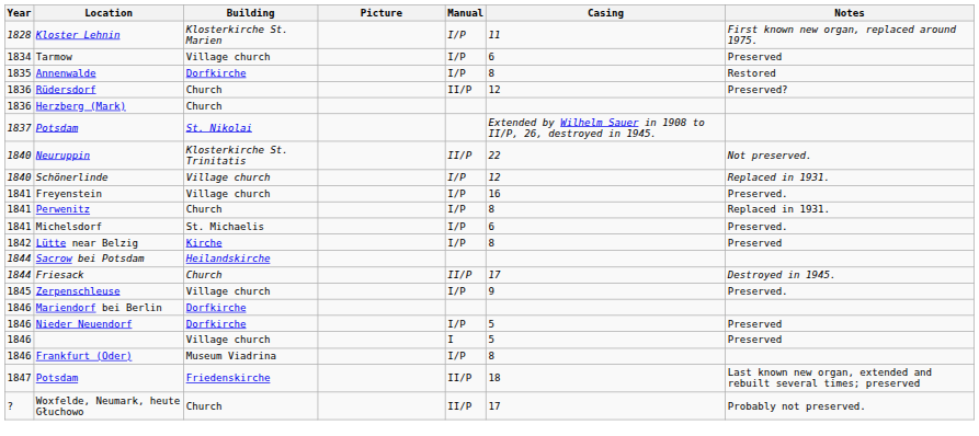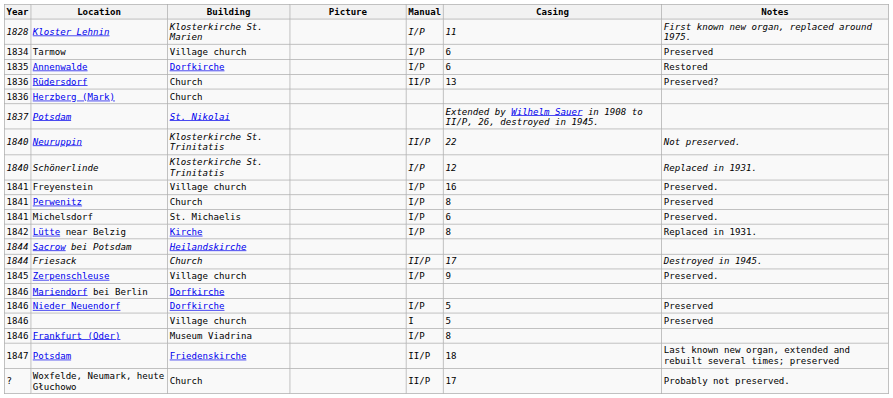 <table class="wikitable sortable" width="100%">
 <tr class="hintergrundfarbe5">
 <th>Year</th>
 <th>Location</th>
 <th>Building</th>
 <th class=unsortable style="width:160px">Picture</th>
 <th>Manual</th>
 <th>Casing</th>
 <th class="unsortable">Notes</th>
 </tr>
 <tr style="font-style:italic;">
 <td>1828</td>
 <td><a href='#'>Kloster Lehnin</a></td>
 <td>Klosterkirche St. Marien</td>
 <td></td>
 <td>I/P</td>
 <td>11</td>
 <td>First known new organ, replaced around 1975.</td>
 </tr>
 <tr>
 <td>1834</td>
 <td>Tarmow</td>
 <td>Village church</td>
 <td></td>
 <td>I/P</td>
 <td>6</td>
 <td>Preserved</td>
 </tr>
 <tr>
 <td>1835</td>
 <td><a href='#'>Annenwalde</a></td>
 <td><a href='#'>Dorfkirche</a></td>
 <td></td>
 <td>I/P</td>
-<td>8</td>
+<td>6</td>
 <td>Restored</td>
 </tr>
 <tr>
 <td>1836</td>
 <td><a href='#'>Rüdersdorf</a></td>
 <td>Church</td>
 <td></td>
 <td>II/P</td>
-<td>12</td>
+<td>13</td>
 <td>Preserved?</td>
 </tr>
 <tr>
 <td>1836</td>
 <td><a href='#'>Herzberg (Mark)</a></td>
 <td>Church</td>
 <td></td>
 <td></td>
 <td></td>
 <td></td>
 </tr>
 <tr style="font-style:italic;">
 <td>1837</td>
 <td><a href='#'>Potsdam</a></td>
 <td><a href='#'>St. Nikolai</a></td>
 <td></td>
 <td></td>
 <td>Extended by <a href='#'>Wilhelm Sauer</a> in 1908 to II/P, 26, destroyed in 1945.</td>
 </tr>
 <tr style="font-style:italic;">
 <td>1840</td>
 <td><a href='#'>Neuruppin</a></td>
 <td>Klosterkirche St. Trinitatis</td>
 <td></td>
 <td>II/P</td>
 <td>22</td>
 <td>Not preserved.</td>
 </tr>
 <tr style="font-style:italic;">
 <td>1840</td>
 <td>Schönerlinde</td>
-<td>Village church</td>
+<td>Klosterkirche St. Trinitatis</td>
 <td></td>
 <td>I/P</td>
 <td>12</td>
 <td>Replaced in 1931.</td>
 </tr>
 <tr>
 <td>1841</td>
 <td>Freyenstein</td>
 <td>Village church</td>
 <td></td>
 <td>I/P</td>
 <td>16</td>
 <td>Preserved.</td>
 </tr>
 <tr>
 <td>1841</td>
 <td><a href='#'>Perwenitz</a></td>
 <td>Church</td>
 <td></td>
 <td>I/P</td>
 <td>8</td>
-<td>Replaced in 1931.</td>
+<td>Preserved</td>
 </tr>
 <tr>
 <td>1841</td>
 <td>Michelsdorf</td>
 <td>St. Michaelis</td>
 <td></td>
 <td>I/P</td>
 <td>6</td>
 <td>Preserved.</td>
 </tr>
 <tr>
 <td>1842</td>
 <td><a href='#'>Lütte</a> near Belzig</td>
 <td><a href='#'>Kirche</a></td>
 <td></td>
 <td>I/P</td>
 <td>8</td>
-<td>Preserved</td>
+<td>Replaced in 1931.</td>
 </tr>
 <tr style="font-style:italic;">
 <td>1844</td>
 <td><a href='#'>Sacrow</a> bei Potsdam</td>
 <td><a href='#'>Heilandskirche</a></td>
 <td></td>
 <td></td>
 <td></td>
 <td></td>
 </tr>
 <tr style="font-style:italic;">
 <td>1844</td>
 <td>Friesack</td>
 <td>Church</td>
 <td></td>
 <td>II/P</td>
 <td>17</td>
 <td>Destroyed in 1945.</td>
 </tr>
 <tr>
 <td>1845</td>
 <td><a href='#'>Zerpenschleuse</a></td>
 <td>Village church</td>
 <td></td>
 <td>I/P</td>
 <td>9</td>
 <td>Preserved.</td>
 </tr>
 <tr>
 <td>1846</td>
 <td><a href='#'>Mariendorf</a> bei Berlin</td>
 <td><a href='#'>Dorfkirche</a></td>
 <td></td>
 <td></td>
 <td></td>
 <td></td>
 </tr>
 <tr>
 <td>1846</td>
 <td><a href='#'>Nieder Neuendorf</a></td>
 <td><a href='#'>Dorfkirche</a></td>
 <td></td>
 <td>I/P</td>
 <td>5</td>
 <td>Preserved</td>
 </tr>
 <tr>
 <td>1846</td>
 <td></td>
 <td>Village church</td>
 <td></td>
 <td>I</td>
 <td>5</td>
 <td>Preserved</td>
 </tr>
 <tr>
 <td>1846</td>
 <td><a href='#'>Frankfurt (Oder)</a></td>
 <td>Museum Viadrina</td>
 <td></td>
 <td>I/P</td>
 <td>8</td>
 <td></td>
 </tr>
 <tr>
 <td>1847</td>
 <td><a href='#'>Potsdam</a></td>
 <td><a href='#'>Friedenskirche</a></td>
 <td></td>
 <td>II/P</td>
 <td>18</td>
 <td>Last known new organ, extended and rebuilt several times; preserved</td>
 </tr>
 <tr>
 <td>?</td>
 <td>Woxfelde, Neumark, heute Głuchowo</td>
 <td>Church</td>
 <td></td>
 <td>II/P</td>
 <td>17</td>
 <td>Probably not preserved.</td>
 </tr>
 </table>
